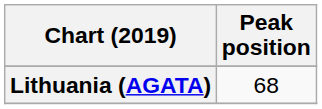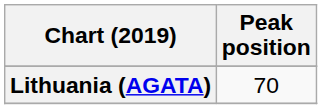 <table class="wikitable sortable plainrowheaders" style="text-align:center">
 <tr>
 <th scope="col">Chart (2019)</th>
 <th scope="col">Peak<br> position</th>
 </tr>
 <tr>
 </tr>
 <tr>
 <th scope="row">Lithuania (<a href='#'>AGATA</a>)</th>
-<td>68</td>
+<td>70</td>
 </tr>
 <tr>
 </tr>
 <tr>
 </tr>
 </table>
